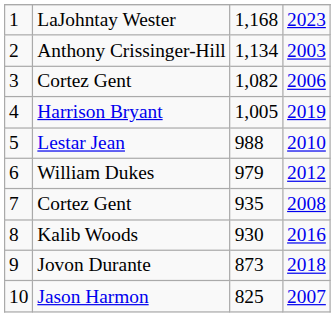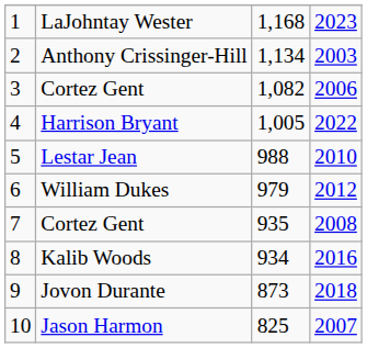 <table class="wikitable">
 <tr>
 </tr>
 <tr>
 <td>1</td>
 <td>LaJohntay Wester</td>
 <td>1,168</td>
 <td><a href='#'>2023</a></td>
 </tr>
 <tr>
 <td>2</td>
 <td>Anthony Crissinger-Hill</td>
 <td>1,134</td>
 <td><a href='#'>2003</a></td>
 </tr>
 <tr>
 <td>3</td>
 <td>Cortez Gent</td>
 <td>1,082</td>
 <td><a href='#'>2006</a></td>
 </tr>
 <tr>
 <td>4</td>
 <td><a href='#'>Harrison Bryant</a></td>
 <td>1,005</td>
-<td><a href='#'>2019</a></td>
+<td><a href='#'>2022</a></td>
 </tr>
 <tr>
 <td>5</td>
 <td><a href='#'>Lestar Jean</a></td>
 <td>988</td>
 <td><a href='#'>2010</a></td>
 </tr>
 <tr>
 <td>6</td>
 <td>William Dukes</td>
 <td>979</td>
 <td><a href='#'>2012</a></td>
 </tr>
 <tr>
 <td>7</td>
 <td>Cortez Gent</td>
 <td>935</td>
 <td><a href='#'>2008</a></td>
 </tr>
 <tr>
 <td>8</td>
 <td>Kalib Woods</td>
-<td>930</td>
+<td>934</td>
 <td><a href='#'>2016</a></td>
 </tr>
 <tr>
 <td>9</td>
 <td>Jovon Durante</td>
 <td>873</td>
 <td><a href='#'>2018</a></td>
 </tr>
 <tr>
 <td>10</td>
 <td><a href='#'>Jason Harmon</a></td>
 <td>825</td>
 <td><a href='#'>2007</a></td>
 </tr>
 </table>
